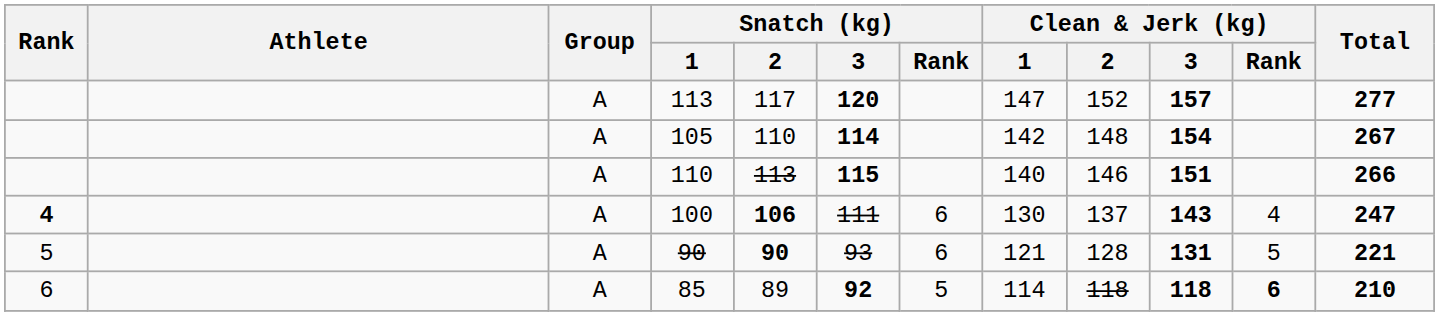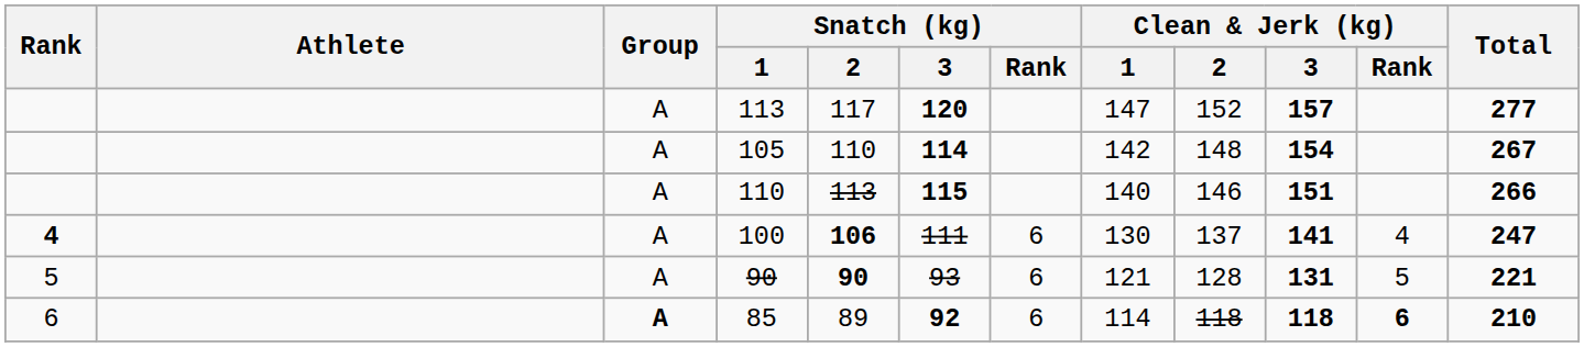 <table class = "wikitable" style="text-align:center;">
 <tr>
 <th rowspan=2 width=40>Rank</th>
 <th rowspan=2 width=250>Athlete</th>
 <th rowspan=2 width=50>Group</th>
 <th colspan=4>Snatch (kg)</th>
 <th colspan=4>Clean & Jerk (kg)</th>
 <th rowspan=2 width=60>Total</th>
 </tr>
 <tr>
 <th width=40>1</th>
 <th width=40>2</th>
 <th width=40>3</th>
 <th width=40>Rank</th>
 <th width=40>1</th>
 <th width=40>2</th>
 <th width=40>3</th>
 <th width=40>Rank</th>
 </tr>
 <tr>
 <td></td>
 <td align=left></td>
 <td>A</td>
 <td>113</td>
 <td>117</td>
 <td><strong>120</strong></td>
 <td></td>
 <td>147</td>
 <td>152</td>
 <td><strong>157</strong></td>
 <td></td>
 <td><strong>277</strong></td>
 </tr>
 <tr>
 <td></td>
 <td align=left></td>
 <td>A</td>
 <td>105</td>
 <td>110</td>
 <td><strong>114</strong></td>
 <td></td>
 <td>142</td>
 <td>148</td>
 <td><strong>154</strong></td>
 <td></td>
 <td><strong>267</strong></td>
 </tr>
 <tr>
 <td></td>
 <td align=left></td>
 <td>A</td>
 <td>110</td>
 <td><s>113</s></td>
 <td><strong>115</strong></td>
 <td></td>
 <td>140</td>
 <td>146</td>
 <td><strong>151</strong></td>
 <td></td>
 <td><strong>266</strong></td>
 </tr>
 <tr>
 <td><strong>4</strong></td>
 <td align=left></td>
 <td>A</td>
 <td>100</td>
 <td><strong>106</strong></td>
 <td><s>111</s></td>
 <td>6</td>
 <td>130</td>
 <td>137</td>
-<td><strong>143</strong></td>
+<td><strong>141</strong></td>
 <td>4</td>
 <td><strong>247</strong></td>
 </tr>
 <tr>
 <td>5</td>
 <td align=left></td>
 <td>A</td>
 <td><s>90</s></td>
 <td><strong>90</strong></td>
 <td><s>93</s></td>
 <td>6</td>
 <td>121</td>
 <td>128</td>
 <td><strong>131</strong></td>
 <td>5</td>
 <td><strong>221</strong></td>
 </tr>
 <tr>
 <td>6</td>
 <td align=left></td>
-<td>A</td>
+<td><strong>A</strong></td>
 <td>85</td>
 <td>89</td>
 <td><strong>92</strong></td>
-<td>5</td>
+<td>6</td>
 <td>114</td>
 <td><s>118</s></td>
 <td><strong>118</strong></td>
 <td><strong>6</strong></td>
 <td><strong>210</strong></td>
 </tr>
 </table>
